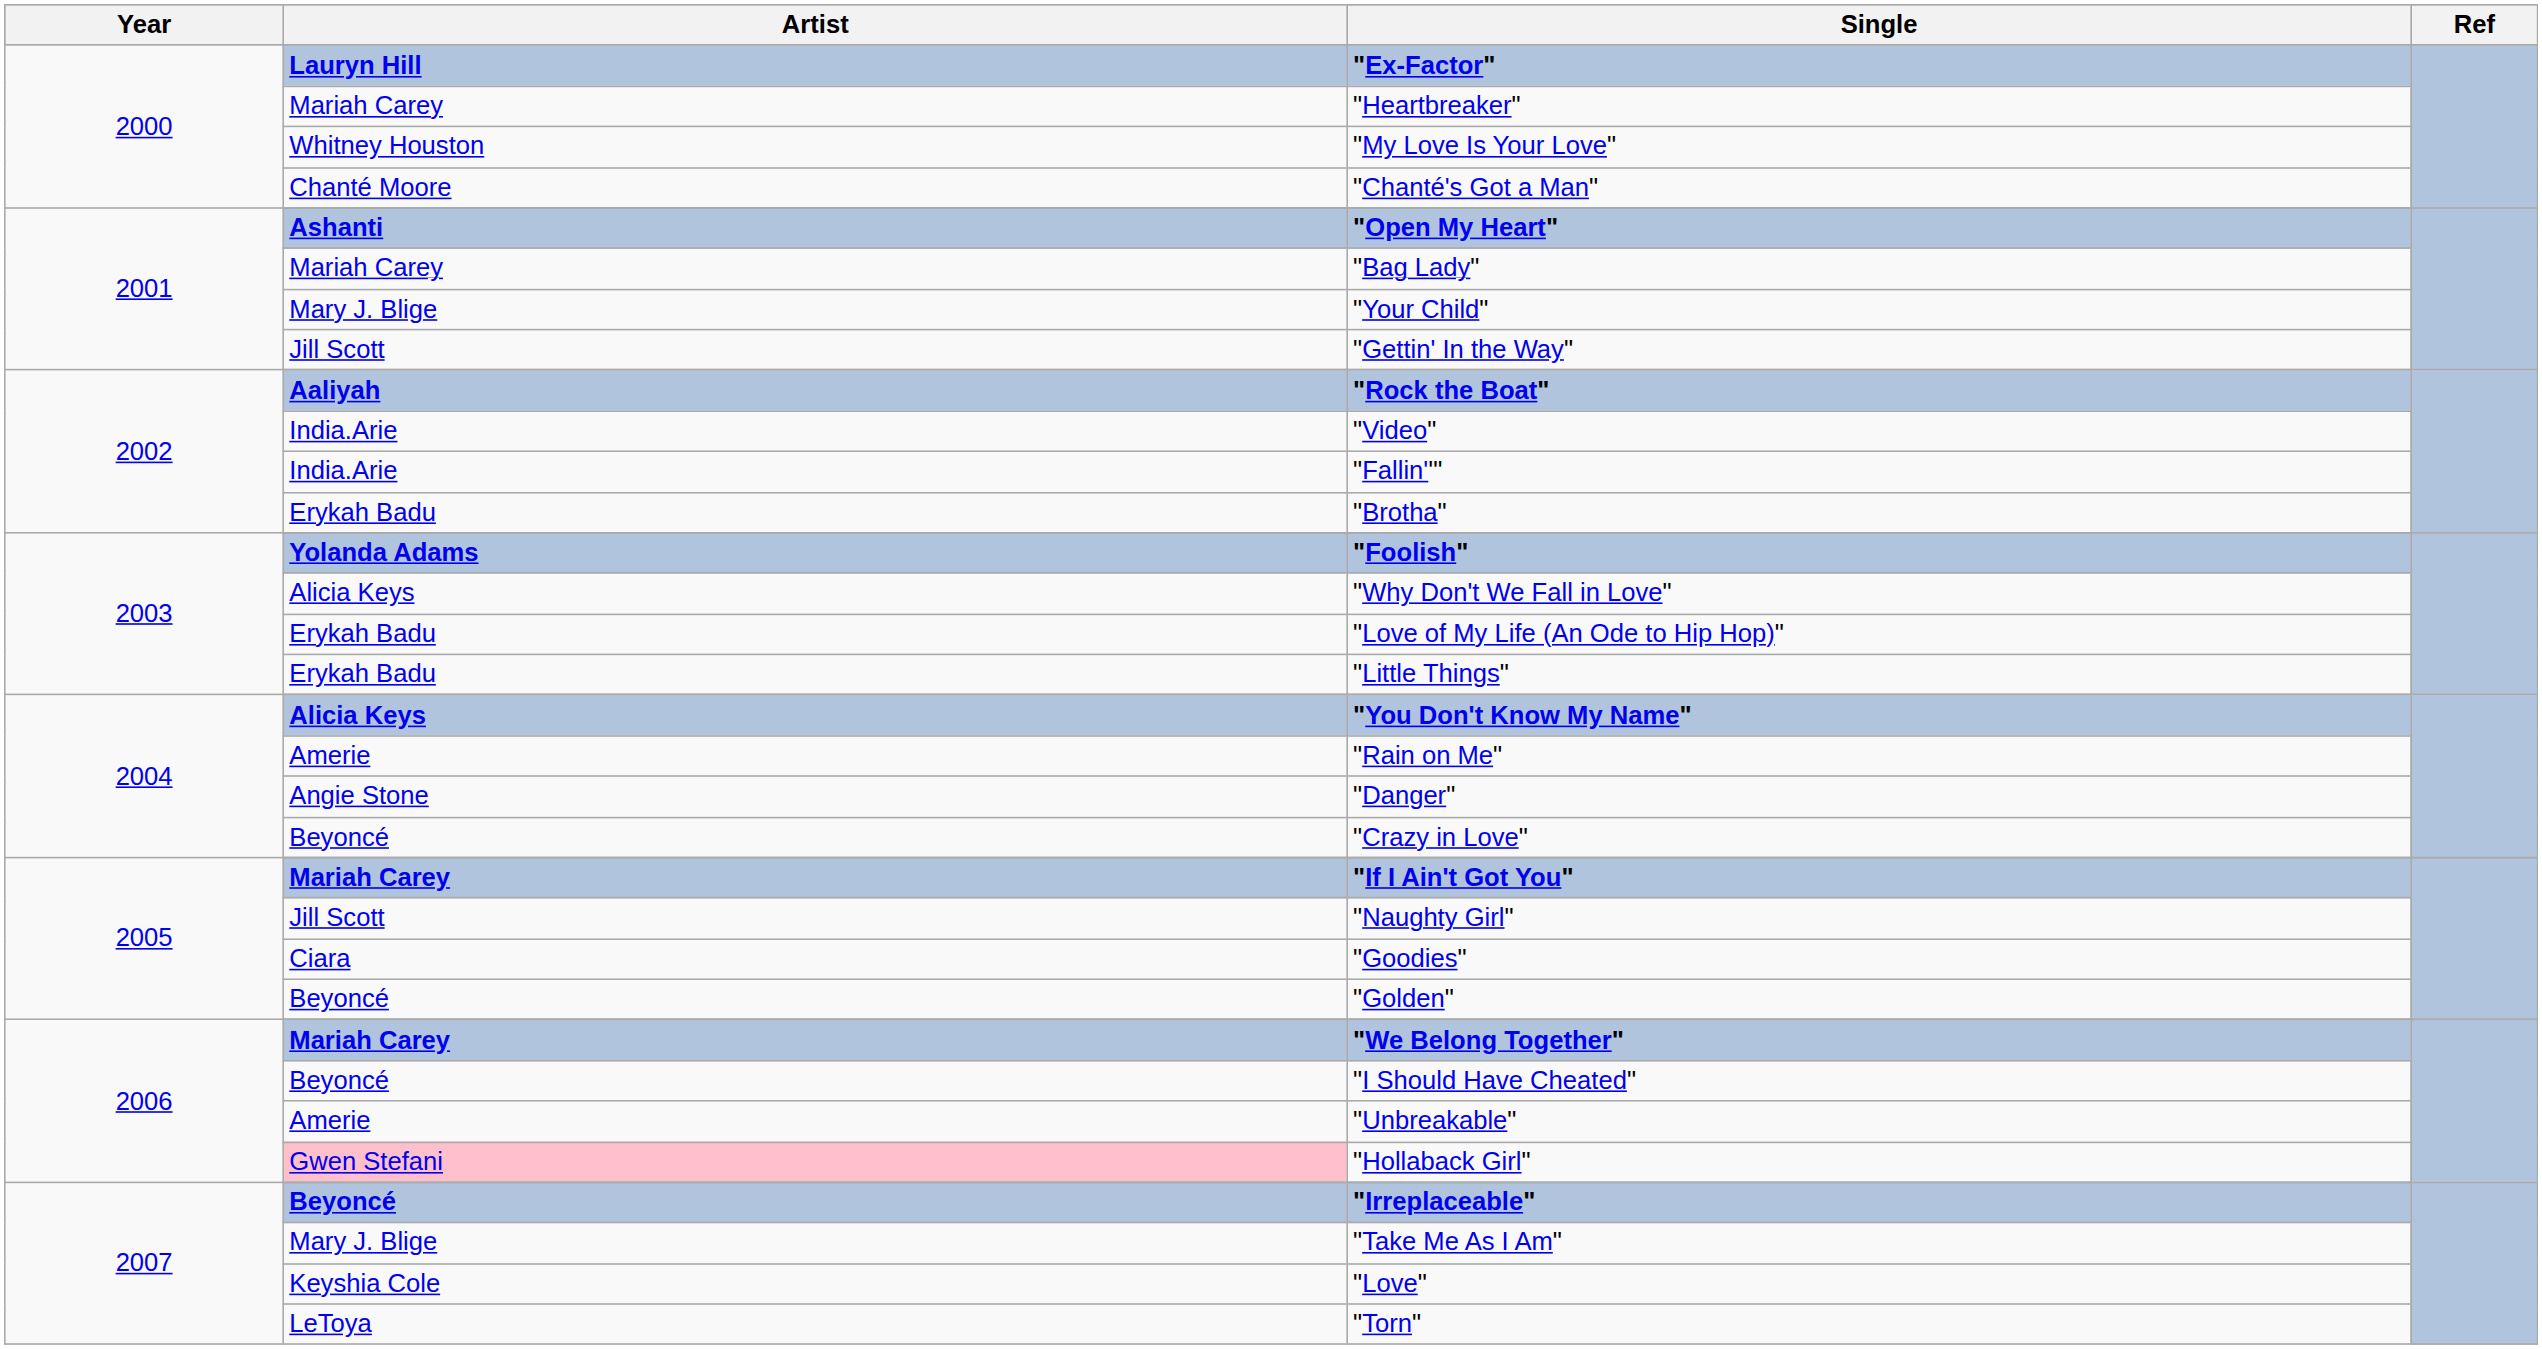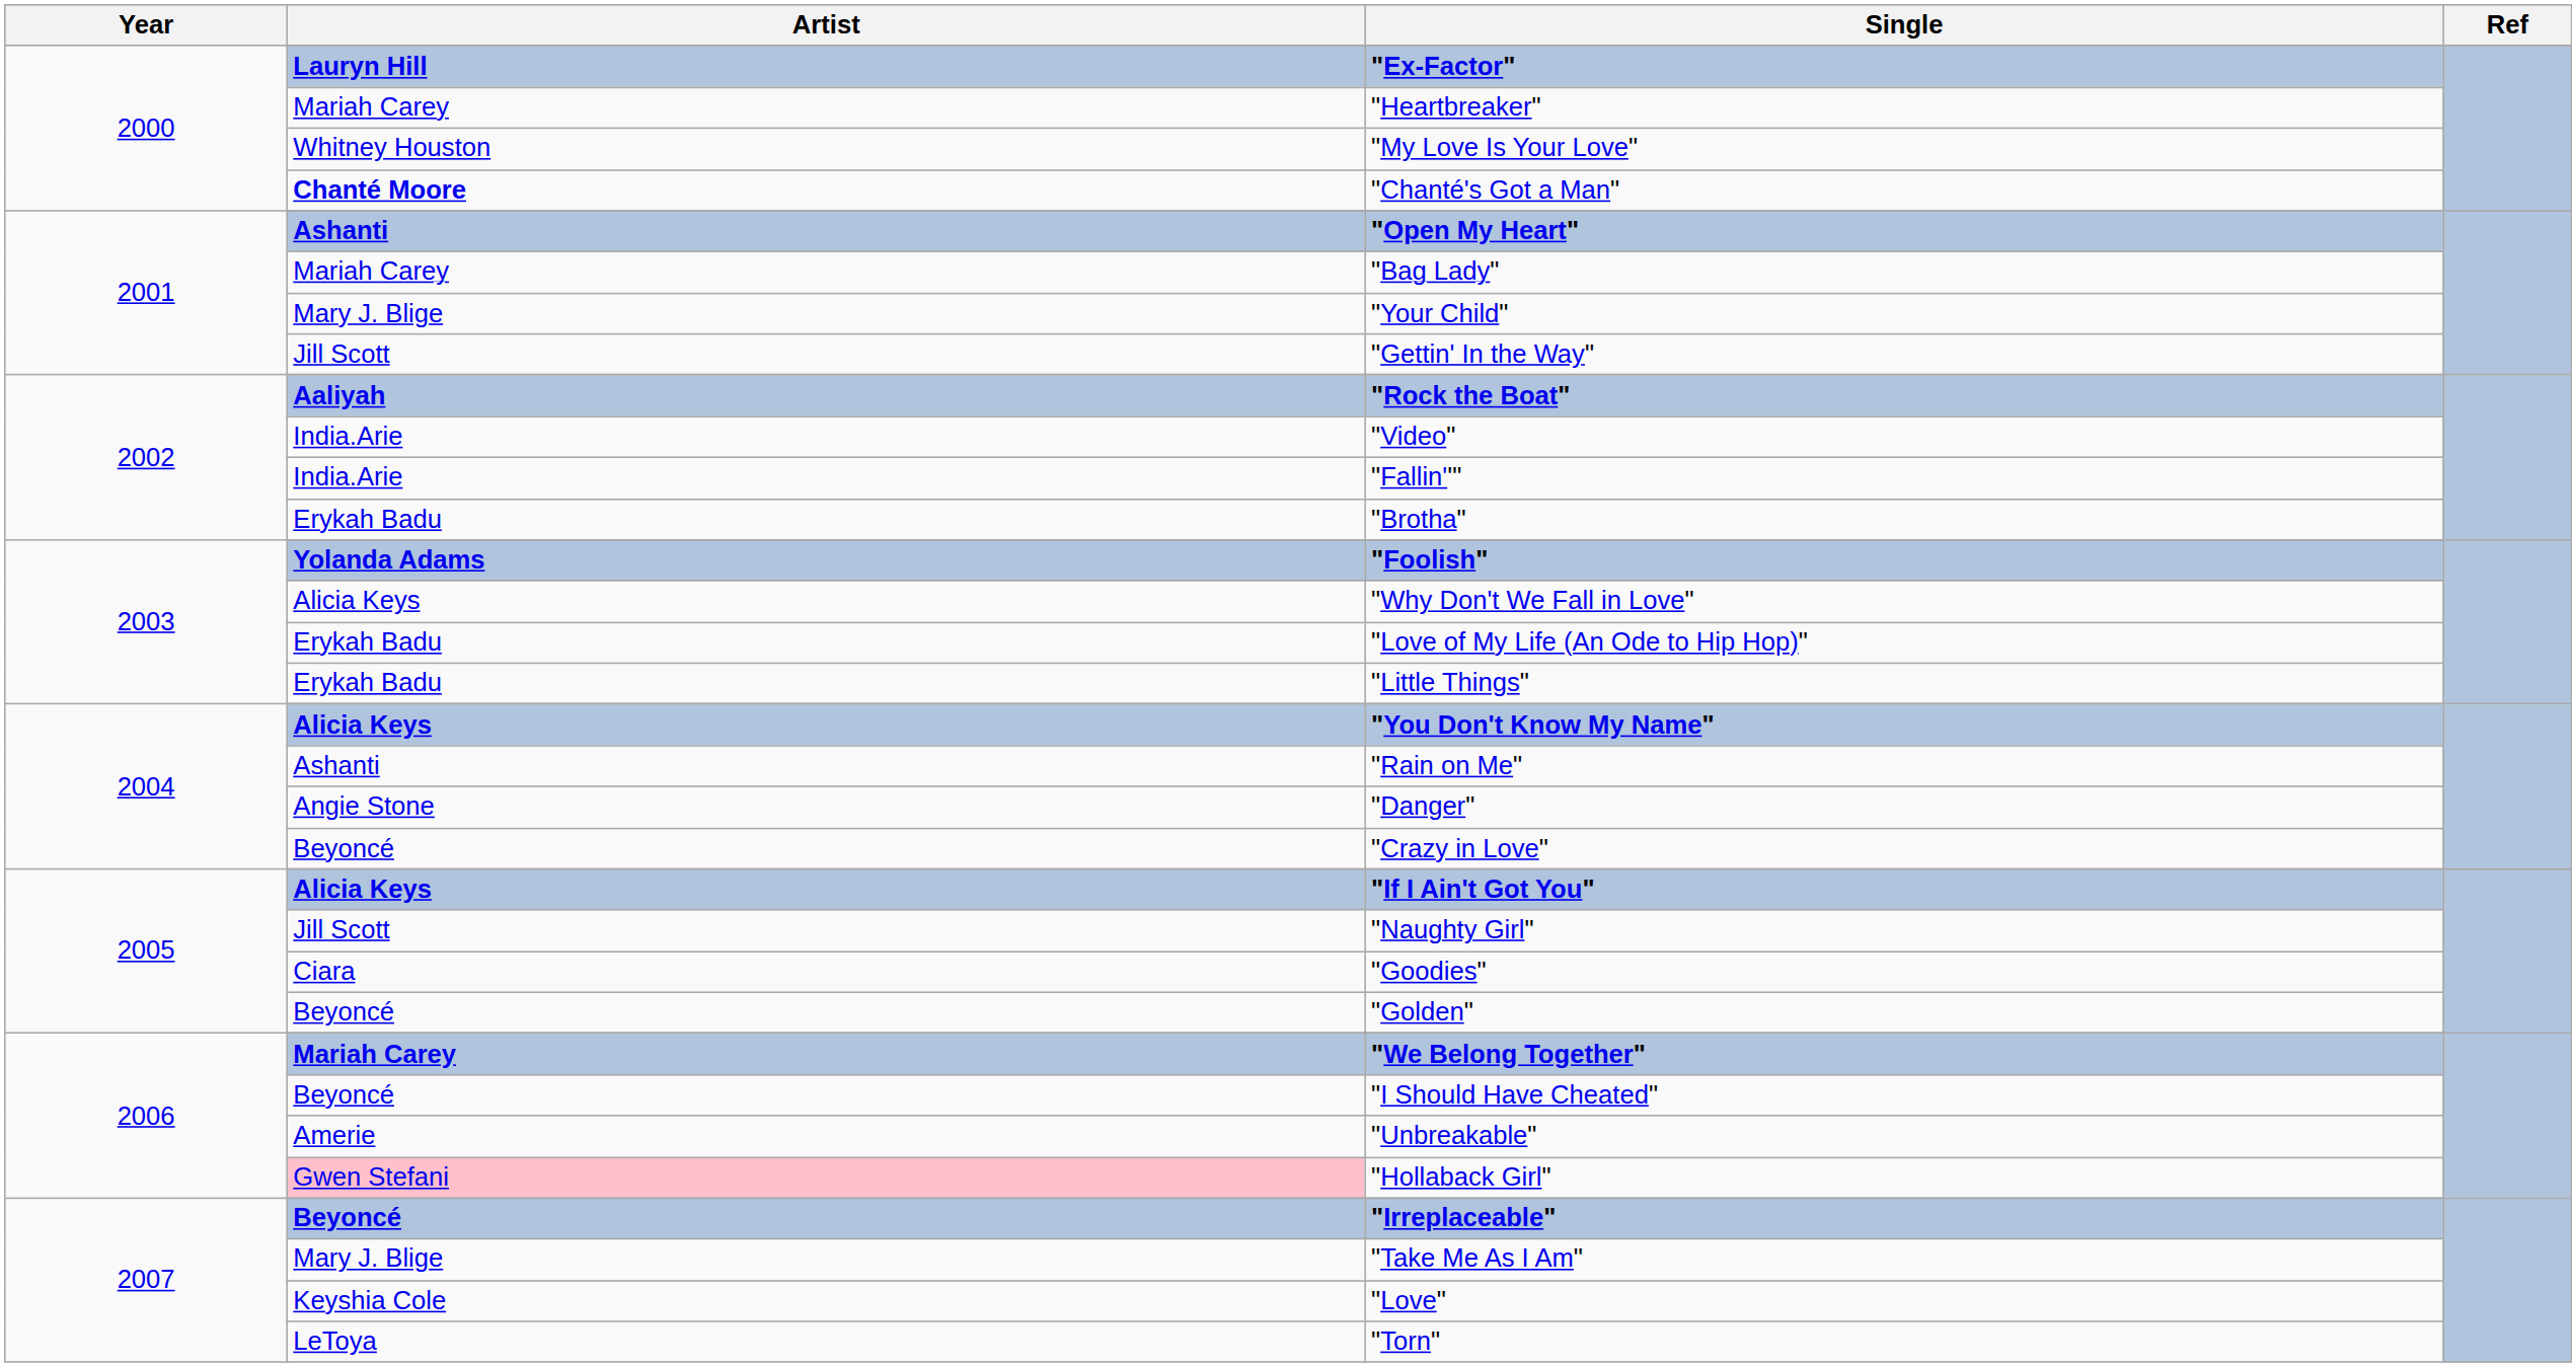 <table class="wikitable" style="width:100%;">
 <tr style="background:#bebebe;">
 <th style="width:11%;">Year</th>
 <th style="width:42%;">Artist</th>
 <th style="width:42%;">Single</th>
 <th style="width:5%;">Ref</th>
 </tr>
 <tr>
 <td rowspan="5" align="center"><a href='#'>2000</a></td>
 </tr>
 <tr style="background:#B0C4DE">
 <td><strong><a href='#'>Lauryn Hill</a></strong></td>
 <td><strong>"<a href='#'>Ex-Factor</a>"</strong></td>
 <td rowspan="5" align="center"></td>
 </tr>
 <tr>
 <td><a href='#'>Mariah Carey</a> </td>
 <td>"<a href='#'>Heartbreaker</a>"</td>
 </tr>
 <tr>
 <td><a href='#'>Whitney Houston</a></td>
 <td>"<a href='#'>My Love Is Your Love</a>"</td>
 </tr>
 <tr>
-<td><a href='#'>Chanté Moore</a></td>
+<td><strong><a href='#'>Chanté Moore</a></strong></td>
 <td>"<a href='#'>Chanté's Got a Man</a>"</td>
 </tr>
 <tr>
 <td rowspan="5" align="center"><a href='#'>2001</a></td>
 </tr>
 <tr style="background:#B0C4DE">
 <td><strong><a href='#'>Ashanti</a></strong></td>
 <td><strong>"<a href='#'>Open My Heart</a>"</strong></td>
 <td rowspan="5" align="center"></td>
 </tr>
 <tr>
 <td><a href='#'>Mariah Carey</a> </td>
 <td>"<a href='#'>Bag Lady</a>"</td>
 </tr>
 <tr>
 <td><a href='#'>Mary J. Blige</a></td>
 <td>"<a href='#'>Your Child</a>"</td>
 </tr>
 <tr>
 <td><a href='#'>Jill Scott</a></td>
 <td>"<a href='#'>Gettin' In the Way</a>"</td>
 </tr>
 <tr>
 <td rowspan="5" align="center"><a href='#'>2002</a></td>
 </tr>
 <tr style="background:#B0C4DE">
 <td><strong><a href='#'>Aaliyah</a></strong></td>
 <td><strong>"<a href='#'>Rock the Boat</a>"</strong></td>
 <td rowspan="5" align="center"></td>
 </tr>
 <tr>
 <td><a href='#'>India.Arie</a></td>
 <td>"<a href='#'>Video</a>"</td>
 </tr>
 <tr>
 <td><a href='#'>India.Arie</a></td>
 <td>"<a href='#'>Fallin'</a>'"</td>
 </tr>
 <tr>
 <td><a href='#'>Erykah Badu</a></td>
 <td>"<a href='#'>Brotha</a>"</td>
 </tr>
 <tr>
 <td rowspan="5" align="center"><a href='#'>2003</a></td>
 </tr>
 <tr style="background:#B0C4DE">
 <td><strong><a href='#'>Yolanda Adams</a></strong></td>
 <td><strong>"<a href='#'>Foolish</a>"</strong></td>
 <td rowspan="5" align="center"></td>
 </tr>
 <tr>
 <td><a href='#'>Alicia Keys</a></td>
 <td>"<a href='#'>Why Don't We Fall in Love</a>"</td>
 </tr>
 <tr>
 <td><a href='#'>Erykah Badu</a> </td>
 <td>"<a href='#'>Love of My Life (An Ode to Hip Hop)</a>"</td>
 </tr>
 <tr>
 <td><a href='#'>Erykah Badu</a> </td>
 <td>"<a href='#'>Little Things</a>"</td>
 </tr>
 <tr>
 <td rowspan="5" align="center"><a href='#'>2004</a></td>
 </tr>
 <tr style="background:#B0C4DE">
 <td><strong><a href='#'>Alicia Keys</a></strong></td>
 <td><strong>"<a href='#'>You Don't Know My Name</a>"</strong></td>
 <td rowspan="4" align="center"></td>
 </tr>
 <tr>
-<td><a href='#'>Amerie</a></td>
+<td><a href='#'>Ashanti</a></td>
 <td>"<a href='#'>Rain on Me</a>"</td>
 </tr>
 <tr>
 <td><a href='#'>Angie Stone</a></td>
 <td>"<a href='#'>Danger</a>"</td>
 </tr>
 <tr>
 <td><a href='#'>Beyoncé</a> </td>
 <td>"<a href='#'>Crazy in Love</a>"</td>
 </tr>
 <tr>
 <td rowspan="5" align="center"><a href='#'>2005</a></td>
 </tr>
 <tr style="background:#B0C4DE">
-<td><strong><a href='#'>Mariah Carey</a></strong></td>
+<td><strong><a href='#'>Alicia Keys</a></strong></td>
 <td><strong>"<a href='#'>If I Ain't Got You</a>"</strong></td>
 <td rowspan="5" align="center"></td>
 </tr>
 <tr>
 <td><a href='#'>Jill Scott</a></td>
 <td>"<a href='#'>Naughty Girl</a>"</td>
 </tr>
 <tr>
 <td><a href='#'>Ciara</a> </td>
 <td>"<a href='#'>Goodies</a>"</td>
 </tr>
 <tr>
 <td><a href='#'>Beyoncé</a></td>
 <td>"<a href='#'>Golden</a>"</td>
 </tr>
 <tr>
 <td rowspan="5" align="center"><a href='#'>2006</a></td>
 </tr>
 <tr style="background:#B0C4DE">
 <td><strong><a href='#'>Mariah Carey</a></strong></td>
 <td><strong>"<a href='#'>We Belong Together</a>"</strong></td>
 <td rowspan="5" align="center"></td>
 </tr>
 <tr>
 <td><a href='#'>Beyoncé</a> </td>
 <td>"<a href='#'>I Should Have Cheated</a>"</td>
 </tr>
 <tr>
 <td><a href='#'>Amerie</a></td>
 <td>"<a href='#'>Unbreakable</a>"</td>
 </tr>
 <tr>
 <td style="background: pink;"><a href='#'>Gwen Stefani</a></td>
 <td>"<a href='#'>Hollaback Girl</a>"</td>
 </tr>
 <tr>
 <td rowspan="5" align="center"><a href='#'>2007</a></td>
 </tr>
 <tr style="background:#B0C4DE">
 <td><strong><a href='#'>Beyoncé</a></strong></td>
 <td><strong>"<a href='#'>Irreplaceable</a>"</strong></td>
 <td rowspan="4" align="center"></td>
 </tr>
 <tr>
 <td><a href='#'>Mary J. Blige</a></td>
 <td>"<a href='#'>Take Me As I Am</a>"</td>
 </tr>
 <tr>
 <td><a href='#'>Keyshia Cole</a></td>
 <td>"<a href='#'>Love</a>"</td>
 </tr>
 <tr>
 <td><a href='#'>LeToya</a></td>
 <td>"<a href='#'>Torn</a>"</td>
 </tr>
 </table>
